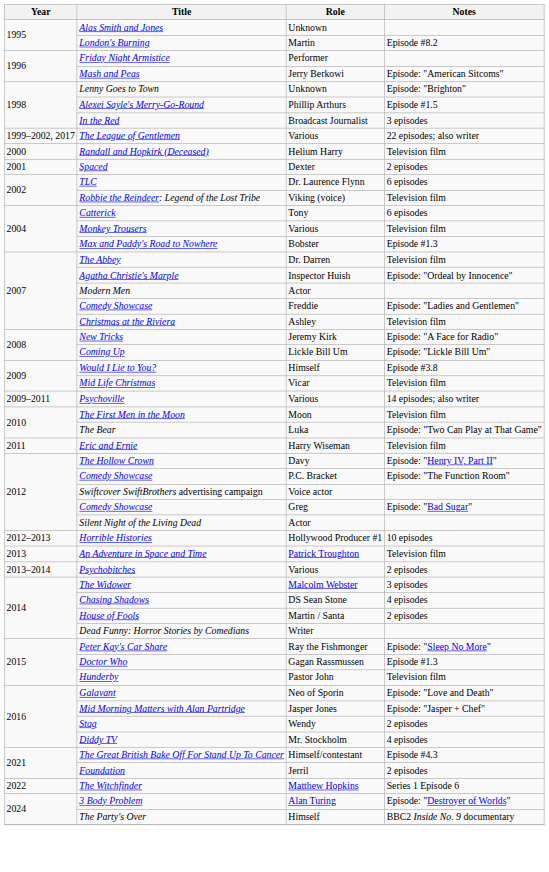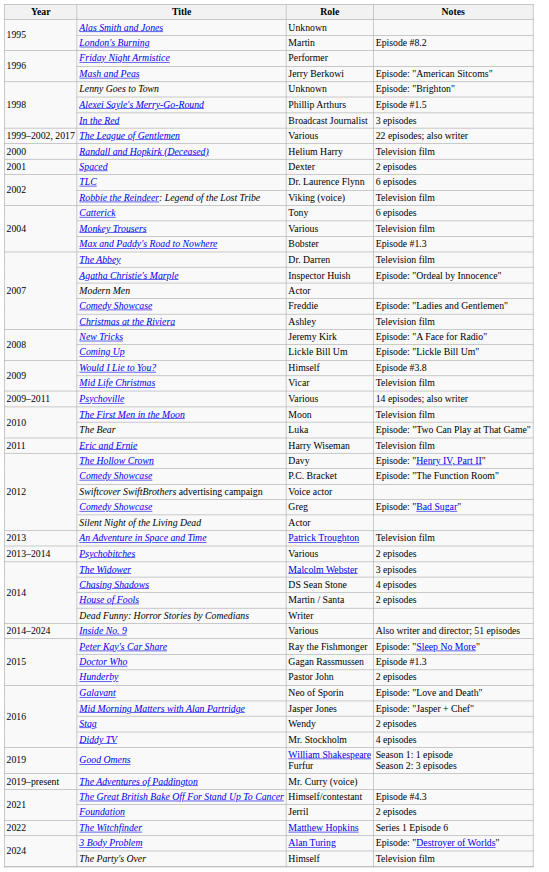 <table class="wikitable sortable">
 <tr>
 <th>Year</th>
 <th>Title</th>
 <th>Role</th>
 <th>Notes</th>
 </tr>
 <tr>
 <td rowspan="2">1995</td>
 <td><em><a href='#'>Alas Smith and Jones</a></em></td>
 <td>Unknown</td>
 <td></td>
 </tr>
 <tr>
 <td><em><a href='#'>London's Burning</a></em></td>
 <td>Martin</td>
 <td>Episode #8.2</td>
 </tr>
 <tr>
 <td rowspan="2">1996</td>
 <td><em><a href='#'>Friday Night Armistice</a></em></td>
 <td>Performer</td>
 <td></td>
 </tr>
 <tr>
 <td><em><a href='#'>Mash and Peas</a></em></td>
 <td>Jerry Berkowi</td>
 <td>Episode: "American Sitcoms"</td>
 </tr>
 <tr>
 <td rowspan="3">1998</td>
 <td><em>Lenny Goes to Town</em></td>
 <td>Unknown</td>
 <td>Episode: "Brighton"</td>
 </tr>
 <tr>
 <td><em><a href='#'>Alexei Sayle's Merry-Go-Round</a></em></td>
 <td>Phillip Arthurs</td>
 <td>Episode #1.5</td>
 </tr>
 <tr>
 <td><em><a href='#'>In the Red</a></em></td>
 <td>Broadcast Journalist</td>
 <td>3 episodes</td>
 </tr>
 <tr>
 <td>1999–2002, 2017</td>
 <td><em><a href='#'>The League of Gentlemen</a></em></td>
 <td>Various</td>
 <td>22 episodes; also writer</td>
 </tr>
 <tr>
 <td>2000</td>
 <td><em><a href='#'>Randall and Hopkirk (Deceased)</a></em></td>
 <td>Helium Harry</td>
 <td>Television film</td>
 </tr>
 <tr>
 <td>2001</td>
 <td><em><a href='#'>Spaced</a></em></td>
 <td>Dexter</td>
 <td>2 episodes</td>
 </tr>
 <tr>
 <td rowspan="2">2002</td>
 <td><em><a href='#'>TLC</a></em></td>
 <td>Dr. Laurence Flynn</td>
 <td>6 episodes</td>
 </tr>
 <tr>
 <td><em><a href='#'>Robbie the Reindeer</a>: Legend of the Lost Tribe</em></td>
 <td>Viking (voice)</td>
 <td>Television film</td>
 </tr>
 <tr>
 <td rowspan="3">2004</td>
 <td><em><a href='#'>Catterick</a></em></td>
 <td>Tony</td>
 <td>6 episodes</td>
 </tr>
 <tr>
 <td><em><a href='#'>Monkey Trousers</a></em></td>
 <td>Various</td>
 <td>Television film</td>
 </tr>
 <tr>
 <td><em><a href='#'>Max and Paddy's Road to Nowhere</a></em></td>
 <td>Bobster</td>
 <td>Episode #1.3</td>
 </tr>
 <tr>
 <td rowspan="5">2007</td>
 <td><em><a href='#'>The Abbey</a></em></td>
 <td>Dr. Darren</td>
 <td>Television film</td>
 </tr>
 <tr>
 <td><em><a href='#'>Agatha Christie's Marple</a></em></td>
 <td>Inspector Huish</td>
 <td>Episode: "Ordeal by Innocence"</td>
 </tr>
 <tr>
 <td><em>Modern Men</em></td>
 <td>Actor</td>
 <td></td>
 </tr>
 <tr>
 <td><em><a href='#'>Comedy Showcase</a></em></td>
 <td>Freddie</td>
 <td>Episode: "Ladies and Gentlemen"</td>
 </tr>
 <tr>
 <td><em><a href='#'>Christmas at the Riviera</a></em></td>
 <td>Ashley</td>
 <td>Television film</td>
 </tr>
 <tr>
 <td rowspan="2">2008</td>
 <td><em><a href='#'>New Tricks</a></em></td>
 <td>Jeremy Kirk</td>
 <td>Episode: "A Face for Radio"</td>
 </tr>
 <tr>
 <td><em><a href='#'>Coming Up</a></em></td>
 <td>Lickle Bill Um</td>
 <td>Episode: "Lickle Bill Um"</td>
 </tr>
 <tr>
 <td rowspan="2">2009</td>
 <td><em><a href='#'>Would I Lie to You?</a></em></td>
 <td>Himself</td>
 <td>Episode #3.8</td>
 </tr>
 <tr>
 <td><em><a href='#'>Mid Life Christmas</a></em></td>
 <td>Vicar</td>
 <td>Television film</td>
 </tr>
 <tr>
 <td>2009–2011</td>
 <td><em><a href='#'>Psychoville</a></em></td>
 <td>Various</td>
 <td>14 episodes; also writer</td>
 </tr>
 <tr>
 <td rowspan="2">2010</td>
 <td><em><a href='#'>The First Men in the Moon</a></em></td>
 <td>Moon</td>
 <td>Television film</td>
 </tr>
 <tr>
 <td><em>The Bear</em></td>
 <td>Luka</td>
 <td>Episode: "Two Can Play at That Game"</td>
 </tr>
 <tr>
 <td>2011</td>
 <td><em><a href='#'>Eric and Ernie</a></em></td>
 <td>Harry Wiseman</td>
 <td>Television film</td>
 </tr>
 <tr>
 <td rowspan="5">2012</td>
 <td><em><a href='#'>The Hollow Crown</a></em></td>
 <td>Davy</td>
 <td>Episode: "<a href='#'>Henry IV, Part II</a>"</td>
 </tr>
 <tr>
 <td><em><a href='#'>Comedy Showcase</a></em></td>
 <td>P.C. Bracket</td>
 <td>Episode: "The Function Room"</td>
 </tr>
 <tr>
 <td><em>Swiftcover SwiftBrothers</em> advertising campaign</td>
 <td>Voice actor</td>
 <td></td>
 </tr>
 <tr>
 <td><em><a href='#'>Comedy Showcase</a></em></td>
 <td>Greg</td>
 <td>Episode: "<a href='#'>Bad Sugar</a>"</td>
 </tr>
 <tr>
 <td><em>Silent Night of the Living Dead</em></td>
 <td>Actor</td>
 <td></td>
 </tr>
 <tr>
-<td>2012–2013</td>
-<td><em><a href='#'>Horrible Histories</a></em></td>
-<td>Hollywood Producer #1</td>
-<td>10 episodes</td>
-</tr>
-<tr>
 <td>2013</td>
 <td><em><a href='#'>An Adventure in Space and Time</a></em></td>
 <td><a href='#'>Patrick Troughton</a></td>
 <td>Television film</td>
 </tr>
 <tr>
 <td>2013–2014</td>
 <td><em><a href='#'>Psychobitches</a></em></td>
 <td>Various</td>
 <td>2 episodes</td>
 </tr>
 <tr>
 <td rowspan="4">2014</td>
 <td><em><a href='#'>The Widower</a></em></td>
 <td><a href='#'>Malcolm Webster</a></td>
 <td>3 episodes</td>
 </tr>
 <tr>
 <td><em><a href='#'>Chasing Shadows</a></em></td>
 <td>DS Sean Stone</td>
 <td>4 episodes</td>
 </tr>
 <tr>
 <td><em><a href='#'>House of Fools</a></em></td>
 <td>Martin / Santa</td>
 <td>2 episodes</td>
 </tr>
 <tr>
 <td><em>Dead Funny: Horror Stories by Comedians</em></td>
 <td>Writer</td>
 <td></td>
 </tr>
 <tr>
+<td>2014–2024</td>
+<td><em><a href='#'>Inside No. 9</a></em></td>
+<td>Various</td>
+<td>Also writer and director; 51 episodes</td>
+</tr>
+<tr>
 <td rowspan="3">2015</td>
 <td><em><a href='#'>Peter Kay's Car Share</a></em></td>
 <td>Ray the Fishmonger</td>
 <td>Episode: "<a href='#'>Sleep No More</a>"</td>
 </tr>
 <tr>
 <td><em><a href='#'>Doctor Who</a></em></td>
 <td>Gagan Rassmussen</td>
 <td>Episode #1.3</td>
 </tr>
 <tr>
 <td><em><a href='#'>Hunderby</a></em></td>
 <td>Pastor John</td>
-<td>Television film</td>
+<td>2 episodes</td>
 </tr>
 <tr>
 <td rowspan="4">2016</td>
 <td><em><a href='#'>Galavant</a></em></td>
 <td>Neo of Sporin</td>
 <td>Episode: "Love and Death"</td>
 </tr>
 <tr>
 <td><em><a href='#'>Mid Morning Matters with Alan Partridge</a></em></td>
 <td>Jasper Jones</td>
 <td>Episode: "Jasper + Chef"</td>
 </tr>
 <tr>
 <td><em><a href='#'>Stag</a></em></td>
 <td>Wendy</td>
 <td>2 episodes</td>
 </tr>
 <tr>
 <td><em><a href='#'>Diddy TV</a></em></td>
 <td>Mr. Stockholm</td>
 <td>4 episodes</td>
+</tr>
+<tr>
+<td>2019</td>
+<td><em><a href='#'>Good Omens</a></em></td>
+<td><a href='#'>William Shakespeare</a><br>Furfur</td>
+<td>Season 1: 1 episode<br>Season 2: 3 episodes</td>
+</tr>
+<tr>
+<td>2019–present</td>
+<td><em><a href='#'>The Adventures of Paddington</a></em></td>
+<td>Mr. Curry (voice)</td>
+<td></td>
 </tr>
 <tr>
 <td rowspan="2">2021</td>
 <td><em><a href='#'>The Great British Bake Off For Stand Up To Cancer</a></em></td>
 <td>Himself/contestant</td>
 <td>Episode #4.3</td>
 </tr>
 <tr>
 <td><em><a href='#'>Foundation</a></em></td>
 <td>Jerril</td>
 <td>2 episodes</td>
 </tr>
 <tr>
 <td>2022</td>
 <td><em><a href='#'>The Witchfinder</a></em></td>
 <td><a href='#'>Matthew Hopkins</a></td>
 <td>Series 1 Episode 6</td>
 </tr>
 <tr>
 <td rowspan="2">2024</td>
 <td><em><a href='#'>3 Body Problem</a></em></td>
 <td><a href='#'>Alan Turing</a></td>
 <td>Episode: "<a href='#'>Destroyer of Worlds</a>"</td>
 </tr>
 <tr>
 <td><em>The Party's Over</em></td>
 <td>Himself</td>
-<td>BBC2 <em>Inside No. 9</em> documentary</td>
+<td>Television film</td>
 </tr>
 <tr>
 </tr>
 </table>
